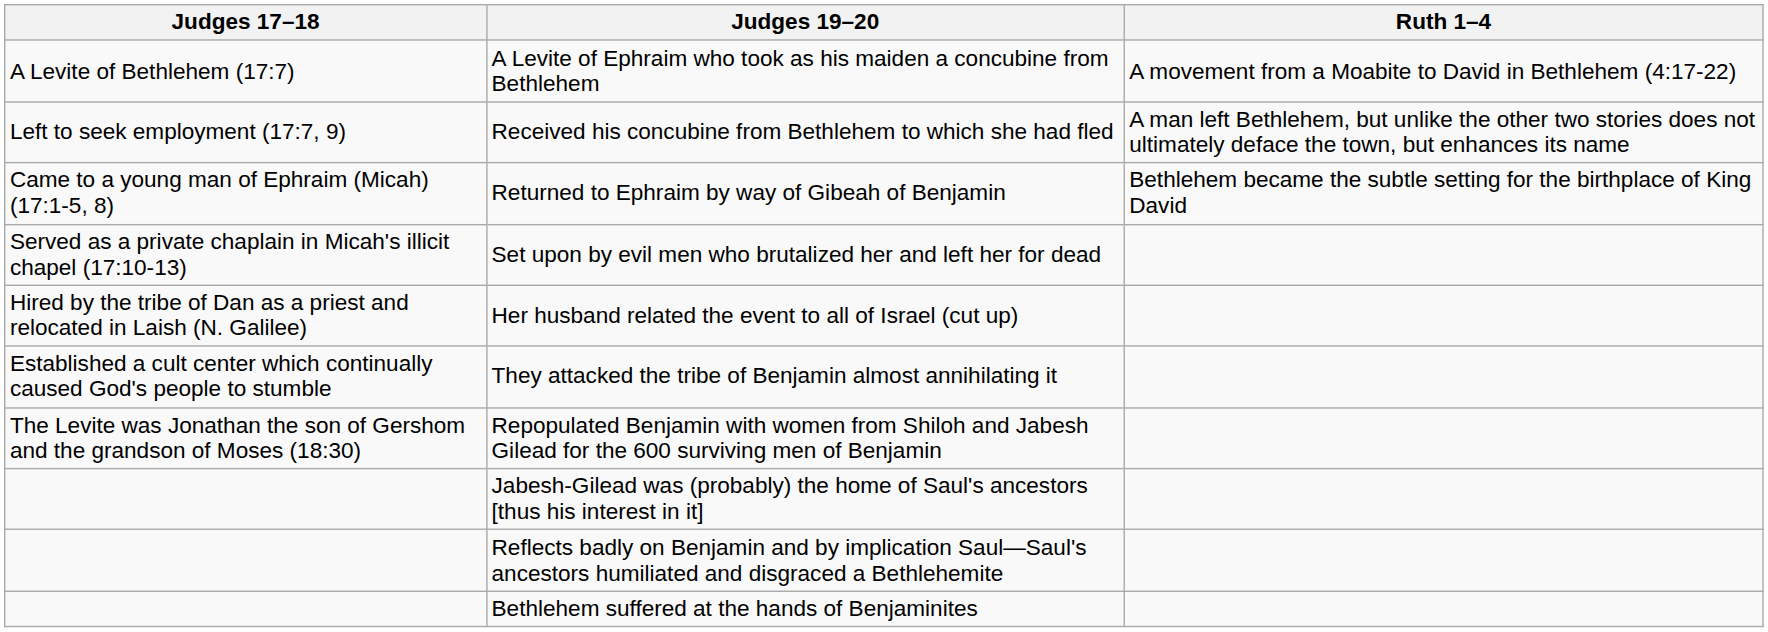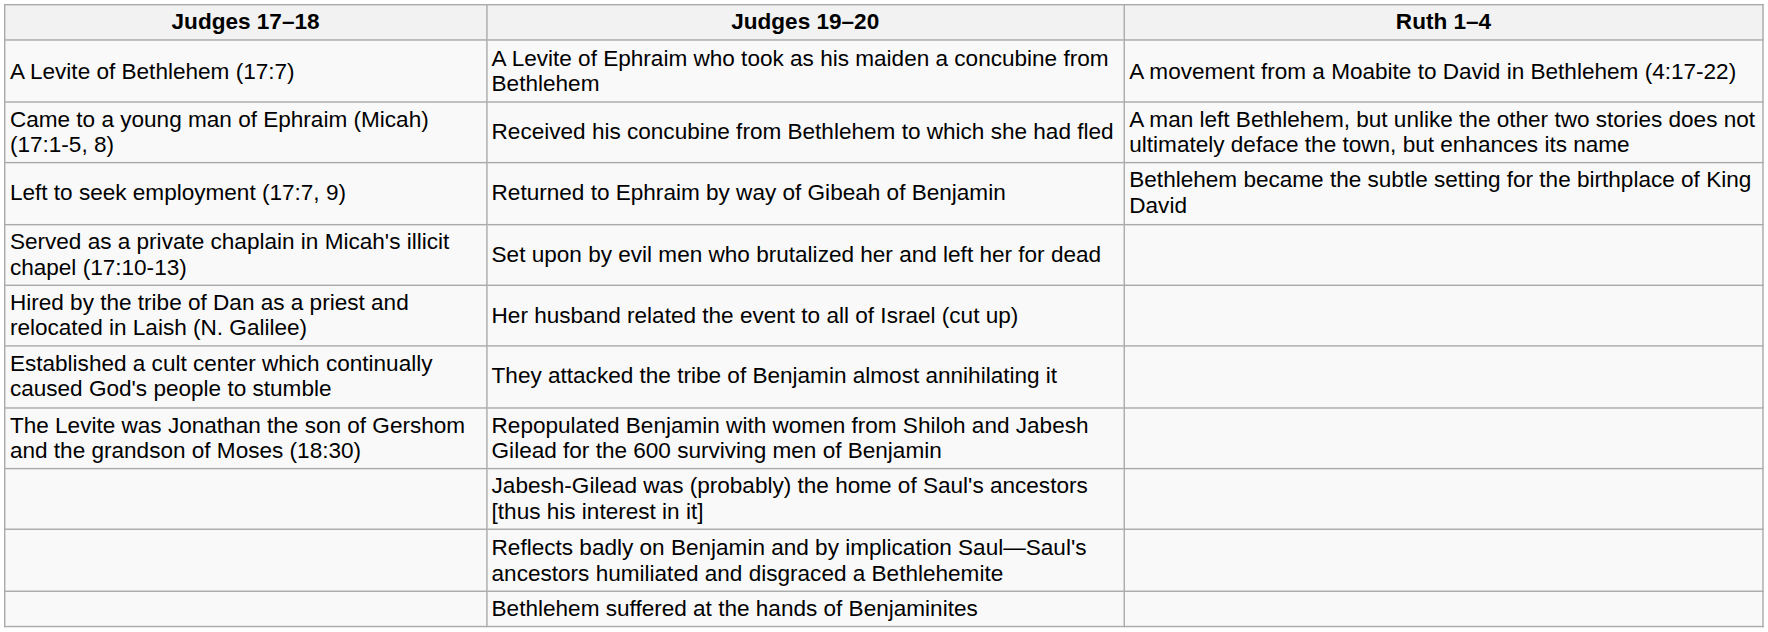 <table class=wikitable>
 <tr>
 <th>Judges 17–18</th>
 <th>Judges 19–20</th>
 <th>Ruth 1–4</th>
 </tr>
 <tr>
 <td>A Levite of Bethlehem (17:7)</td>
 <td>A Levite of Ephraim who took as his maiden a concubine from Bethlehem</td>
 <td>A movement from a Moabite to David in Bethlehem (4:17-22)</td>
 </tr>
 <tr>
-<td>Left to seek employment (17:7, 9)</td>
+<td>Came to a young man of Ephraim (Micah) (17:1-5, 8)</td>
 <td>Received his concubine from Bethlehem to which she had fled</td>
 <td>A man left Bethlehem, but unlike the other two stories does not ultimately deface the town, but enhances its name</td>
 </tr>
 <tr>
-<td>Came to a young man of Ephraim (Micah) (17:1-5, 8)</td>
+<td>Left to seek employment (17:7, 9)</td>
 <td>Returned to Ephraim by way of Gibeah of Benjamin</td>
 <td>Bethlehem became the subtle setting for the birthplace of King David</td>
 </tr>
 <tr>
 <td>Served as a private chaplain in Micah's illicit chapel (17:10-13)</td>
 <td>Set upon by evil men who brutalized her and left her for dead</td>
 <td></td>
 </tr>
 <tr>
 <td>Hired by the tribe of Dan as a priest and relocated in Laish (N. Galilee)</td>
 <td>Her husband related the event to all of Israel (cut up)</td>
 <td></td>
 </tr>
 <tr>
 <td>Established a cult center which continually caused God's people to stumble</td>
 <td>They attacked the tribe of Benjamin almost annihilating it</td>
 <td></td>
 </tr>
 <tr>
 <td>The Levite was Jonathan the son of Gershom and the grandson of Moses (18:30)</td>
 <td>Repopulated Benjamin with women from Shiloh and Jabesh Gilead for the 600 surviving men of Benjamin</td>
 <td></td>
 </tr>
 <tr>
 <td></td>
 <td>Jabesh-Gilead was (probably) the home of Saul's ancestors [thus his interest in it]</td>
 <td></td>
 </tr>
 <tr>
 <td></td>
 <td>Reflects badly on Benjamin and by implication Saul—Saul's ancestors humiliated and disgraced a Bethlehemite</td>
 <td></td>
 </tr>
 <tr>
 <td></td>
 <td>Bethlehem suffered at the hands of Benjaminites</td>
 <td></td>
 </tr>
 </table>
